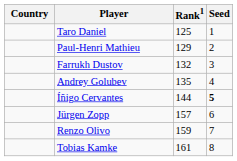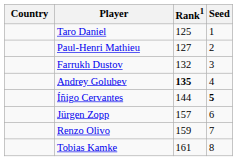 <table class="sortable wikitable">
 <tr>
 <th width="70">Country</th>
 <th width="175">Player</th>
 <th>Rank<sup>1</sup></th>
 <th>Seed</th>
 </tr>
 <tr>
 <td></td>
 <td><a href='#'>Taro Daniel</a></td>
 <td>125</td>
 <td>1</td>
 </tr>
 <tr>
 <td></td>
 <td><a href='#'>Paul-Henri Mathieu</a></td>
-<td>129</td>
+<td>127</td>
 <td>2</td>
 </tr>
 <tr>
 <td></td>
 <td><a href='#'>Farrukh Dustov</a></td>
 <td>132</td>
 <td>3</td>
 </tr>
 <tr>
 <td></td>
 <td><a href='#'>Andrey Golubev</a></td>
-<td>135</td>
+<td><strong>135</strong></td>
 <td>4</td>
 </tr>
 <tr>
 <td></td>
 <td><a href='#'>Íñigo Cervantes</a></td>
 <td>144</td>
 <td><strong>5</strong></td>
 </tr>
 <tr>
 <td></td>
 <td><a href='#'>Jürgen Zopp</a></td>
 <td>157</td>
 <td>6</td>
 </tr>
 <tr>
 <td></td>
 <td><a href='#'>Renzo Olivo</a></td>
 <td>159</td>
 <td>7</td>
 </tr>
 <tr>
 <td></td>
 <td><a href='#'>Tobias Kamke</a></td>
 <td>161</td>
 <td>8</td>
 </tr>
 </table>
